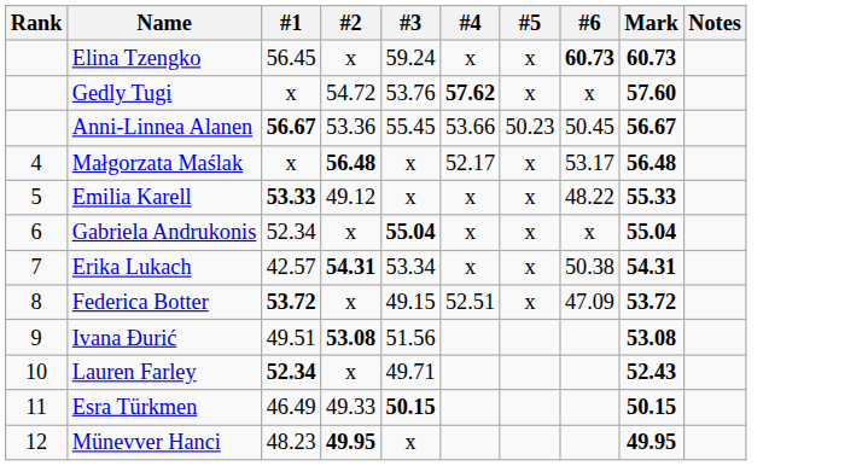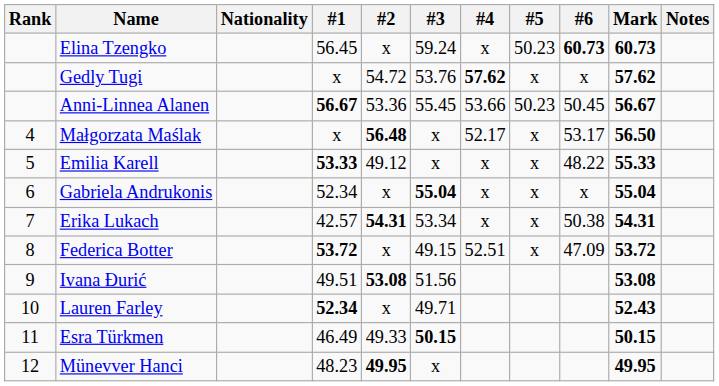 <table class="wikitable sortable" style="text-align:center">
 <tr>
 <th>Rank</th>
 <th>Name</th>
+<th>Nationality</th>
 <th>#1</th>
 <th>#2</th>
 <th>#3</th>
 <th>#4</th>
 <th>#5</th>
 <th>#6</th>
 <th>Mark</th>
 <th>Notes</th>
 </tr>
 <tr>
 <td></td>
 <td align=left><a href='#'>Elina Tzengko</a></td>
+<td align=left></td>
 <td>56.45</td>
 <td>x</td>
 <td>59.24</td>
 <td>x</td>
-<td>x</td>
+<td>50.23</td>
 <td><strong>60.73</strong></td>
 <td><strong>60.73</strong></td>
 <td></td>
 </tr>
 <tr>
 <td></td>
 <td align=left><a href='#'>Gedly Tugi</a></td>
+<td align=left></td>
 <td>x</td>
 <td>54.72</td>
 <td>53.76</td>
 <td><strong>57.62</strong></td>
 <td>x</td>
 <td>x</td>
-<td><strong>57.60</strong></td>
+<td><strong>57.62</strong></td>
 <td></td>
 </tr>
 <tr>
 <td></td>
 <td align=left><a href='#'>Anni-Linnea Alanen</a></td>
+<td align=left></td>
 <td><strong>56.67</strong></td>
 <td>53.36</td>
 <td>55.45</td>
 <td>53.66</td>
 <td>50.23</td>
 <td>50.45</td>
 <td><strong>56.67</strong></td>
 <td></td>
 </tr>
 <tr>
 <td>4</td>
 <td align=left><a href='#'>Małgorzata Maślak</a></td>
+<td align=left></td>
 <td>x</td>
 <td><strong>56.48</strong></td>
 <td>x</td>
 <td>52.17</td>
 <td>x</td>
 <td>53.17</td>
-<td><strong>56.48</strong></td>
+<td><strong>56.50</strong></td>
 <td></td>
 </tr>
 <tr>
 <td>5</td>
 <td align=left><a href='#'>Emilia Karell</a></td>
+<td align=left></td>
 <td><strong>53.33</strong></td>
 <td>49.12</td>
 <td>x</td>
 <td>x</td>
 <td>x</td>
 <td>48.22</td>
 <td><strong>55.33</strong></td>
 <td></td>
 </tr>
 <tr>
 <td>6</td>
 <td align=left><a href='#'>Gabriela Andrukonis</a></td>
+<td align=left></td>
 <td>52.34</td>
 <td>x</td>
 <td><strong>55.04</strong></td>
 <td>x</td>
 <td>x</td>
 <td>x</td>
 <td><strong>55.04</strong></td>
 <td></td>
 </tr>
 <tr>
 <td>7</td>
 <td align=left><a href='#'>Erika Lukach</a></td>
+<td align=left></td>
 <td>42.57</td>
 <td><strong>54.31</strong></td>
 <td>53.34</td>
 <td>x</td>
 <td>x</td>
 <td>50.38</td>
 <td><strong>54.31</strong></td>
 <td></td>
 </tr>
 <tr>
 <td>8</td>
 <td align=left><a href='#'>Federica Botter</a></td>
+<td align=left></td>
 <td><strong>53.72</strong></td>
 <td>x</td>
 <td>49.15</td>
 <td>52.51</td>
 <td>x</td>
 <td>47.09</td>
 <td><strong>53.72</strong></td>
 <td></td>
 </tr>
 <tr>
 <td>9</td>
 <td align=left><a href='#'>Ivana Đurić</a></td>
+<td align=left></td>
 <td>49.51</td>
 <td><strong>53.08</strong></td>
 <td>51.56</td>
 <td></td>
 <td></td>
 <td></td>
 <td><strong>53.08</strong></td>
 <td></td>
 </tr>
 <tr>
 <td>10</td>
 <td align=left><a href='#'>Lauren Farley</a></td>
+<td align=left></td>
 <td><strong>52.34</strong></td>
 <td>x</td>
 <td>49.71</td>
 <td></td>
 <td></td>
 <td></td>
 <td><strong>52.43</strong></td>
 <td></td>
 </tr>
 <tr>
 <td>11</td>
 <td align=left><a href='#'>Esra Türkmen</a></td>
+<td align=left></td>
 <td>46.49</td>
 <td>49.33</td>
 <td><strong>50.15</strong></td>
 <td></td>
 <td></td>
 <td></td>
 <td><strong>50.15</strong></td>
 <td></td>
 </tr>
 <tr>
 <td>12</td>
 <td align=left><a href='#'>Münevver Hanci</a></td>
+<td align=left></td>
 <td>48.23</td>
 <td><strong>49.95</strong></td>
 <td>x</td>
 <td></td>
 <td></td>
 <td></td>
 <td><strong>49.95</strong></td>
 <td></td>
 </tr>
 </table>
